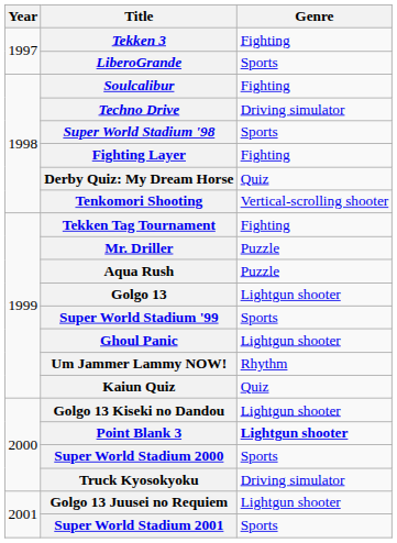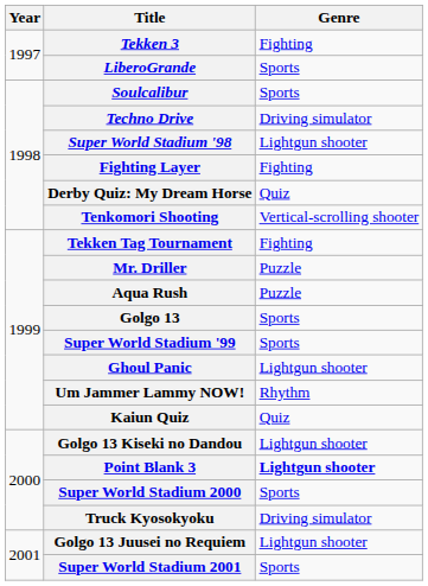 <table class="wikitable sortable plainrowheaders">
 <tr>
 <th scope="col">Year</th>
 <th scope="col">Title</th>
 <th scope="col">Genre</th>
 </tr>
 <tr>
 <td rowspan="2" style="text-align: center;">1997</td>
 <th scope="row"><em><a href='#'>Tekken 3</a></em></th>
 <td><a href='#'>Fighting</a></td>
 </tr>
 <tr>
 <th scope=row><em><a href='#'>LiberoGrande</a></em></th>
 <td><a href='#'>Sports</a></td>
 </tr>
 <tr>
 <td rowspan="6" style="text-align: center;">1998</td>
 <th scope="row"><em><a href='#'>Soulcalibur</a></em></th>
-<td><a href='#'>Fighting</a></td>
+<td><a href='#'>Sports</a></td>
 </tr>
 <tr>
 <th scope=row><em><a href='#'>Techno Drive</a></em></th>
 <td><a href='#'>Driving simulator</a></td>
 </tr>
 <tr>
 <th scope=row><em><a href='#'>Super World Stadium '98</a></th>
-<td><a href='#'>Sports</a></td>
+<td><a href='#'>Lightgun shooter</a></td>
 </tr>
 <tr>
 <th scope=row></em><a href='#'>Fighting Layer</a><em></th>
 <td><a href='#'>Fighting</a></td>
 </tr>
 <tr>
 <th scope=row></em>Derby Quiz: My Dream Horse<em></th>
 <td><a href='#'>Quiz</a></td>
 </tr>
 <tr>
 <th scope=row></em><a href='#'>Tenkomori Shooting</a><em></th>
 <td><a href='#'>Vertical-scrolling shooter</a></td>
 </tr>
 <tr>
 <td rowspan="8" style="text-align: center;">1999</td>
 <th scope="row"></em><a href='#'>Tekken Tag Tournament</a><em></th>
 <td><a href='#'>Fighting</a></td>
 </tr>
 <tr>
 <th scope="row"></em><a href='#'>Mr. Driller</a><em></th>
 <td><a href='#'>Puzzle</a></td>
 </tr>
 <tr>
 <th scope="row"></em>Aqua Rush<em></th>
 <td><a href='#'>Puzzle</a></td>
 </tr>
 <tr>
 <th scope="row"></em>Golgo 13<em></th>
-<td><a href='#'>Lightgun shooter</a></td>
+<td><a href='#'>Sports</a></td>
 </tr>
 <tr>
 <th scope="row"></em><a href='#'>Super World Stadium '99</a><em></th>
 <td><a href='#'>Sports</a></td>
 </tr>
 <tr>
 <th scope="row"></em><a href='#'>Ghoul Panic</a><em></th>
 <td><a href='#'>Lightgun shooter</a></td>
 </tr>
 <tr>
 <th scope="row"></em>Um Jammer Lammy NOW!<em></th>
 <td><a href='#'>Rhythm</a></td>
 </tr>
 <tr>
 <th scope="row"></em>Kaiun Quiz<em></th>
 <td><a href='#'>Quiz</a></td>
 </tr>
 <tr>
 <td rowspan="4" style="text-align: center;">2000</td>
 <th scope="row"></em>Golgo 13 Kiseki no Dandou<em></th>
 <td><a href='#'>Lightgun shooter</a></td>
 </tr>
 <tr>
 <th scope="row"></em><a href='#'>Point Blank 3</a><em></th>
 <td><strong><a href='#'>Lightgun shooter</a></strong></td>
 </tr>
 <tr>
 <th scope="row"></em><a href='#'>Super World Stadium 2000</a><em></th>
 <td><a href='#'>Sports</a></td>
 </tr>
 <tr>
 <th scope="row"></em>Truck Kyosokyoku<em></th>
 <td><a href='#'>Driving simulator</a></td>
 </tr>
 <tr>
 <td rowspan="2" style="text-align: center;">2001</td>
 <th scope="row"></em>Golgo 13 Juusei no Requiem<em></th>
 <td><a href='#'>Lightgun shooter</a></td>
 </tr>
 <tr>
 <th scope="row"></em><a href='#'>Super World Stadium 2001</a><em></th>
 <td><a href='#'>Sports</a></td>
 </tr>
 </table>
